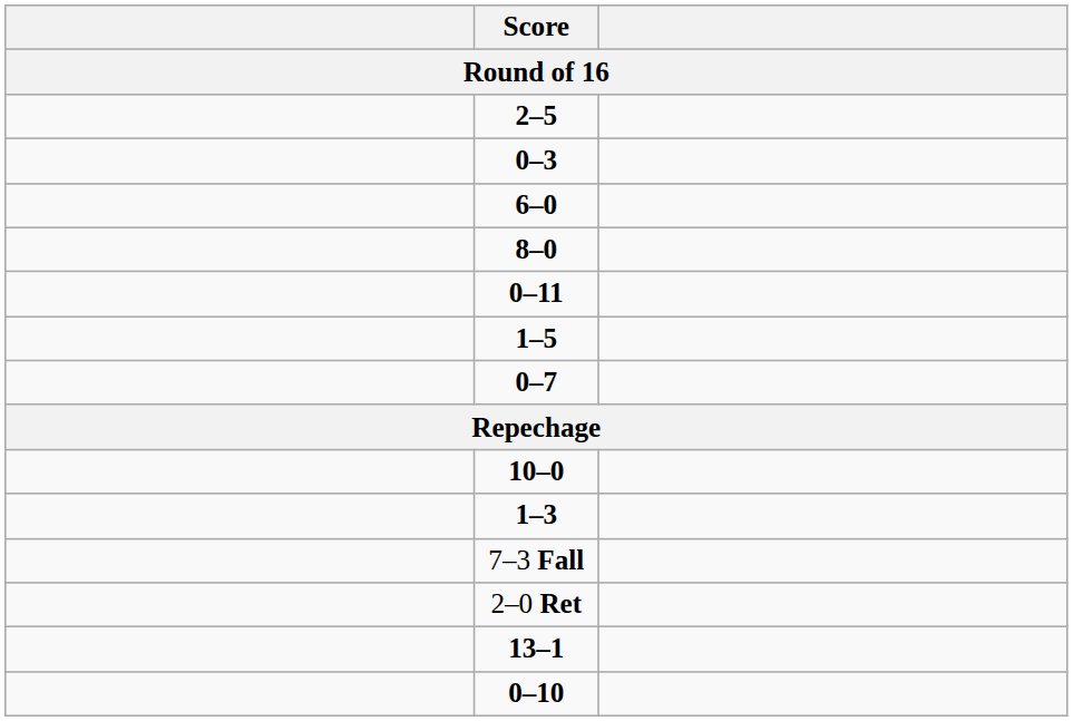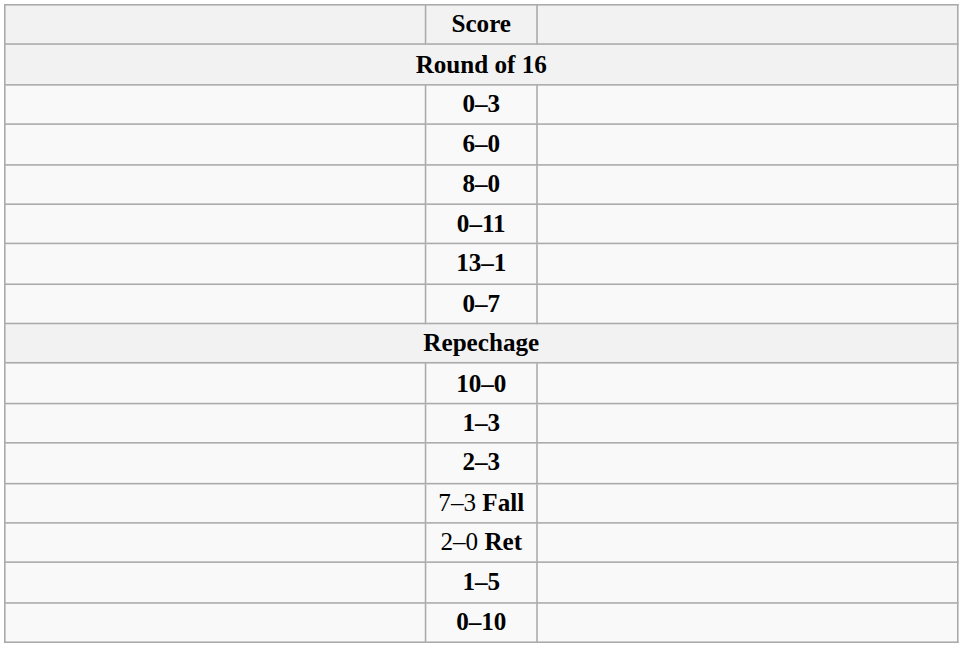 <table class="wikitable" style="text-align: left;">
 <tr>
 <th align="right" width="270"></th>
 <th width="65">Score</th>
 <th align="left" width="270"></th>
 </tr>
 <tr>
 <th colspan="3">Round of 16</th>
-</tr>
-<tr>
-<td></td>
-<td align=center><strong>2–5</strong></td>
-<td><strong></strong></td>
 </tr>
 <tr>
 <td></td>
 <td align=center><strong>0–3</strong></td>
 <td><strong></strong></td>
 </tr>
 <tr>
 <td><strong></strong></td>
 <td align=center><strong>6–0</strong></td>
 <td></td>
 </tr>
 <tr>
 <td><strong></strong></td>
 <td align=center><strong>8–0</strong></td>
 <td></td>
 </tr>
 <tr>
 <td></td>
 <td align=center><strong>0–11</strong></td>
 <td><strong></strong></td>
 </tr>
 <tr>
+<td><strong></strong></td>
+<td align=center><strong>13–1</strong></td>
 <td></td>
-<td align=center><strong>1–5</strong></td>
-<td><strong></strong></td>
 </tr>
 <tr>
 <td></td>
 <td align=center><strong>0–7</strong></td>
 <td><strong></strong></td>
 </tr>
 <tr>
 <th colspan="3">Repechage</th>
 </tr>
 <tr>
 <td><strong></strong></td>
 <td align=center><strong>10–0</strong></td>
 <td></td>
 </tr>
 <tr>
 <td></td>
 <td align=center><strong>1–3</strong></td>
 <td><strong></strong></td>
 </tr>
 <tr>
 <td></td>
+<td align=center><strong>2–3</strong></td>
+<td><strong></strong></td>
+</tr>
+<tr>
+<td></td>
 <td align=center>7–3 <strong>Fall</strong></td>
 <td><strong></strong></td>
 </tr>
 <tr>
 <td><strong></strong></td>
 <td align=center>2–0 <strong>Ret</strong></td>
 <td></td>
 </tr>
 <tr>
+<td></td>
+<td align=center><strong>1–5</strong></td>
 <td><strong></strong></td>
-<td align=center><strong>13–1</strong></td>
-<td></td>
 </tr>
 <tr>
 <td></td>
 <td align=center><strong>0–10</strong></td>
 <td><strong></strong></td>
 </tr>
 </table>
